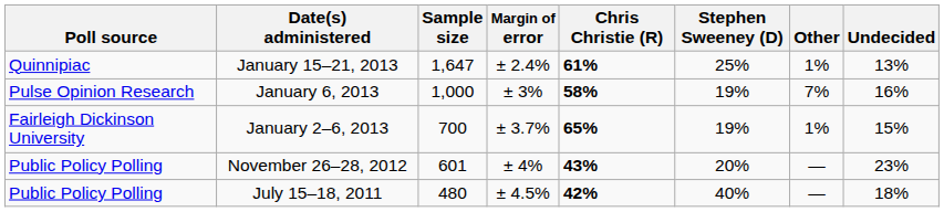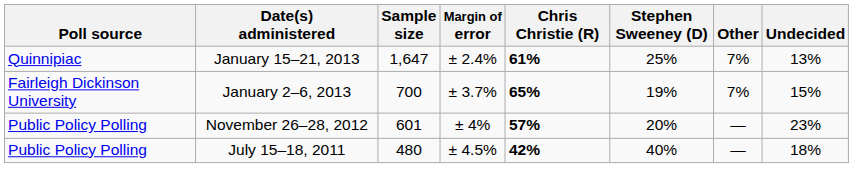 <table class="wikitable">
 <tr valign= bottom>
 <th style="width:190px;">Poll source</th>
 <th style="width:180px;">Date(s)<br>administered</th>
 <th class=small>Sample<br>size</th>
 <th><small>Margin of</small><br>error</th>
 <th style="width:100px;">Chris<br>Christie (R)</th>
 <th style="width:100px;">Stephen<br>Sweeney (D)</th>
 <th>Other</th>
 <th>Undecided</th>
 </tr>
 <tr>
 <td><a href='#'>Quinnipiac</a></td>
 <td align=center>January 15–21, 2013</td>
 <td align=center>1,647</td>
 <td align=center>± 2.4%</td>
 <td><strong>61%</strong></td>
 <td align=center>25%</td>
-<td align=center>1%</td>
+<td align=center>7%</td>
 <td align=center>13%</td>
-</tr>
-<tr>
-<td><a href='#'>Pulse Opinion Research</a></td>
-<td align=center>January 6, 2013</td>
-<td align=center>1,000</td>
-<td align=center>± 3%</td>
-<td><strong>58%</strong></td>
-<td align=center>19%</td>
-<td align=center>7%</td>
-<td align=center>16%</td>
 </tr>
 <tr>
 <td><a href='#'>Fairleigh Dickinson University</a></td>
 <td align=center>January 2–6, 2013</td>
 <td align=center>700</td>
 <td align=center>± 3.7%</td>
 <td><strong>65%</strong></td>
 <td align=center>19%</td>
-<td align=center>1%</td>
+<td align=center>7%</td>
 <td align=center>15%</td>
 </tr>
 <tr>
 <td><a href='#'>Public Policy Polling</a></td>
 <td align=center>November 26–28, 2012</td>
 <td align=center>601</td>
 <td align=center>± 4%</td>
-<td><strong>43%</strong></td>
+<td><strong>57%</strong></td>
 <td align=center>20%</td>
 <td align=center>—</td>
 <td align=center>23%</td>
 </tr>
 <tr>
 <td><a href='#'>Public Policy Polling</a></td>
 <td align=center>July 15–18, 2011</td>
 <td align=center>480</td>
 <td align=center>± 4.5%</td>
 <td><strong>42%</strong></td>
 <td align=center>40%</td>
 <td align=center>—</td>
 <td align=center>18%</td>
 </tr>
 </table>
